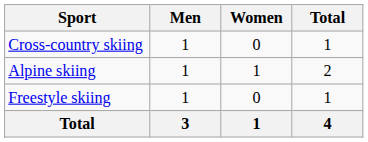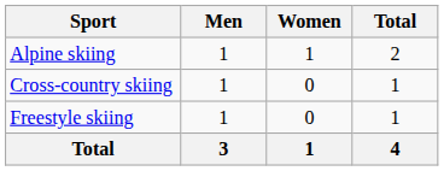 <table class="wikitable" style="text-align:center; font-size: 95%">
 <tr>
 <th width=130>Sport</th>
 <th width=60>Men</th>
 <th width=60>Women</th>
 <th width=60>Total</th>
 </tr>
 <tr>
+<td align=left><a href='#'>Alpine skiing</a></td>
+<td>1</td>
+<td>1</td>
+<td>2</td>
+</tr>
+<tr>
 <td align=left><a href='#'>Cross-country skiing</a></td>
 <td>1</td>
 <td>0</td>
 <td>1</td>
-</tr>
-<tr>
-<td align=left><a href='#'>Alpine skiing</a></td>
-<td>1</td>
-<td>1</td>
-<td>2</td>
 </tr>
 <tr>
 <td align=left><a href='#'>Freestyle skiing</a></td>
 <td>1</td>
 <td>0</td>
 <td>1</td>
 </tr>
 <tr>
 <th>Total</th>
 <th>3</th>
 <th>1</th>
 <th>4</th>
 </tr>
 </table>
